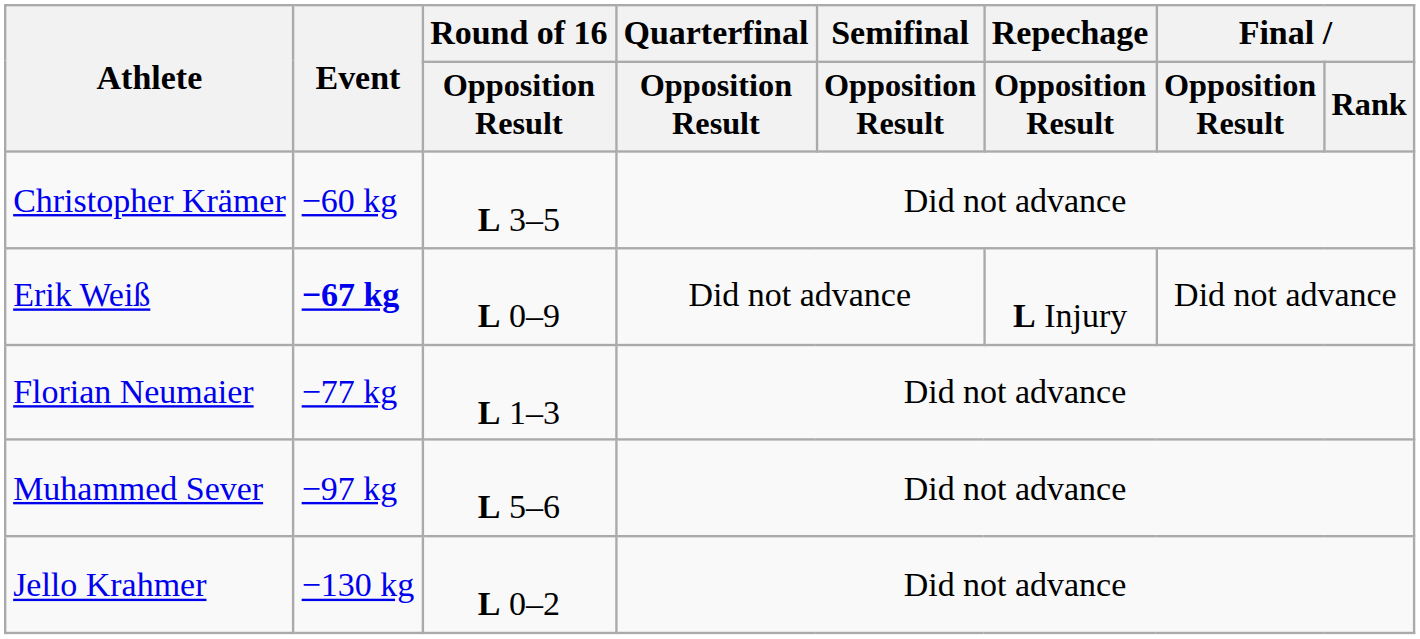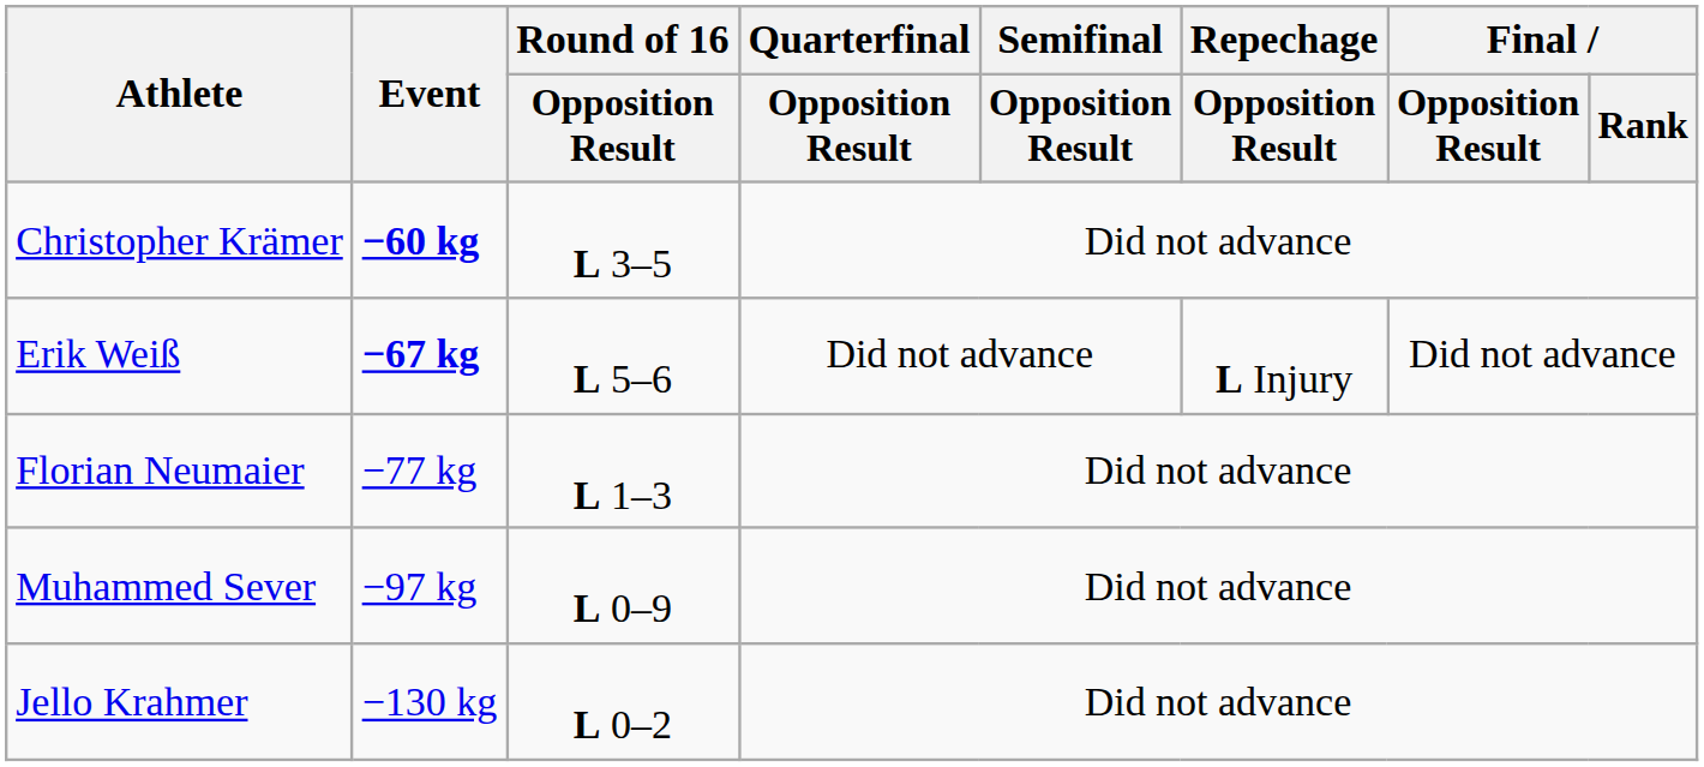 <table class="wikitable" style="font-size:90%">
 <tr>
 <th rowspan=2>Athlete</th>
 <th rowspan=2>Event</th>
 <th>Round of 16</th>
 <th>Quarterfinal</th>
 <th>Semifinal</th>
 <th>Repechage</th>
 <th colspan=2>Final / </th>
 </tr>
 <tr style="font-size: 95%">
 <th>Opposition<br>Result</th>
 <th>Opposition<br>Result</th>
 <th>Opposition<br>Result</th>
 <th>Opposition<br>Result</th>
 <th>Opposition<br>Result</th>
 <th>Rank</th>
 </tr>
 <tr align=center>
 <td align=left><a href='#'>Christopher Krämer</a></td>
-<td align=left><a href='#'>−60 kg</a></td>
+<td align=left><strong><a href='#'>−60 kg</a></strong></td>
 <td><br><strong>L</strong> 3–5</td>
 <td colspan=5>Did not advance</td>
 </tr>
 <tr align=center>
 <td align=left><a href='#'>Erik Weiß</a></td>
 <td align=left><strong><a href='#'>−67 kg</a></strong></td>
-<td><br><strong>L</strong> 0–9</td>
+<td><br><strong>L</strong> 5–6</td>
 <td colspan=2>Did not advance</td>
 <td><br><strong>L</strong> Injury</td>
 <td colspan=2>Did not advance</td>
 </tr>
 <tr align=center>
 <td align=left><a href='#'>Florian Neumaier</a></td>
 <td align=left><a href='#'>−77 kg</a></td>
 <td><br><strong>L</strong> 1–3</td>
 <td colspan=5>Did not advance</td>
 </tr>
 <tr align=center>
 <td align=left><a href='#'>Muhammed Sever</a></td>
 <td align=left><a href='#'>−97 kg</a></td>
-<td><br><strong>L</strong> 5–6</td>
+<td><br><strong>L</strong> 0–9</td>
 <td colspan=5>Did not advance</td>
 </tr>
 <tr align=center>
 <td align=left><a href='#'>Jello Krahmer</a></td>
 <td align=left><a href='#'>−130 kg</a></td>
 <td><br><strong>L</strong> 0–2</td>
 <td colspan=5>Did not advance</td>
 </tr>
 </table>
